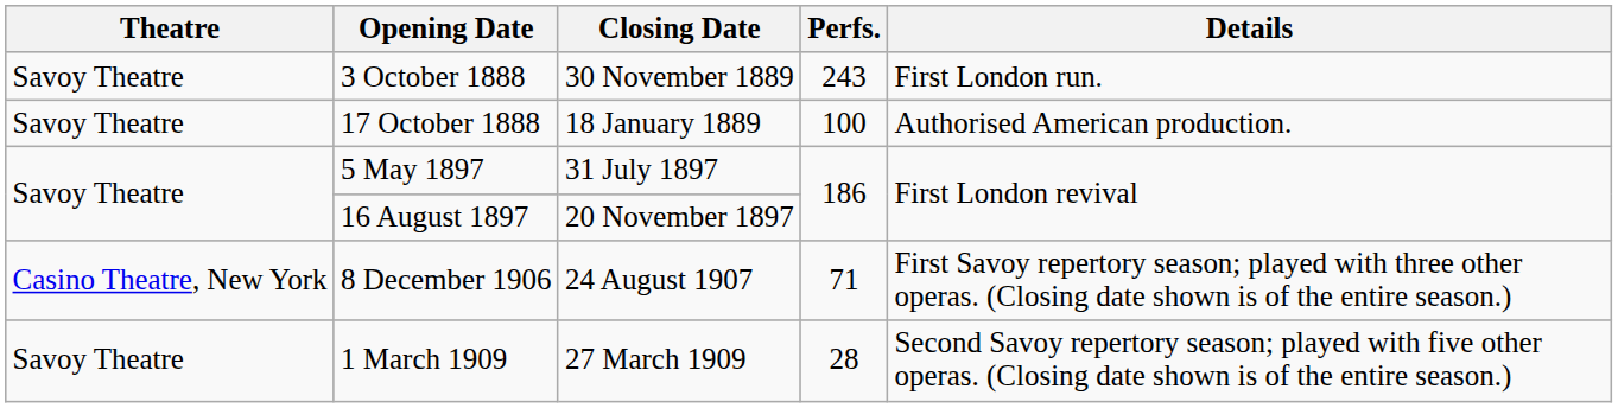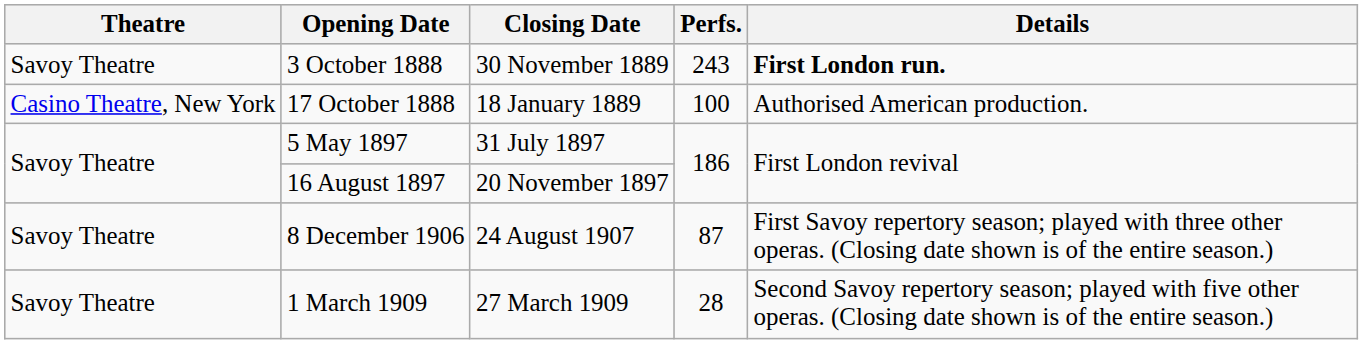 <table class="wikitable">
 <tr>
 <th>Theatre</th>
 <th>Opening Date</th>
 <th>Closing Date</th>
 <th>Perfs.</th>
 <th>Details</th>
 </tr>
 <tr>
 <td nowrap>Savoy Theatre</td>
 <td>3 October 1888</td>
 <td nowrap>30 November 1889</td>
 <td align=center>243</td>
-<td>First London run.</td>
+<td><strong>First London run.</strong></td>
 </tr>
 <tr>
-<td>Savoy Theatre</td>
+<td nowrap><a href='#'>Casino Theatre</a>, New York</td>
 <td>17 October 1888</td>
 <td>18 January 1889</td>
 <td align=center>100</td>
 <td>Authorised American production.</td>
 </tr>
 <tr>
 <td rowspan=2>Savoy Theatre</td>
 <td>5 May 1897</td>
 <td>31 July 1897</td>
 <td rowspan="2" style="text-align:center;">186</td>
 <td rowspan=2>First London revival</td>
 </tr>
 <tr>
 <td>16 August 1897</td>
 <td>20 November 1897</td>
 </tr>
 <tr>
-<td nowrap><a href='#'>Casino Theatre</a>, New York</td>
+<td>Savoy Theatre</td>
 <td nowrap>8 December 1906</td>
 <td nowrap>24 August 1907</td>
-<td align=center>71</td>
+<td align=center>87</td>
 <td>First Savoy repertory season; played with three other operas. (Closing date shown is of the entire season.)</td>
 </tr>
 <tr>
 <td>Savoy Theatre</td>
 <td>1 March 1909</td>
 <td>27 March 1909</td>
 <td align=center>28</td>
 <td>Second Savoy repertory season; played with five other operas. (Closing date shown is of the entire season.)</td>
 </tr>
 </table>
